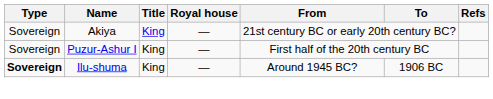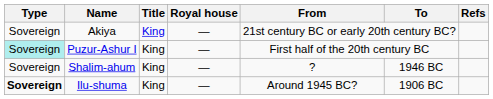 <table style="text-align:center;" class="wikitable">
 <tr>
 <th>Type</th>
 <th>Name</th>
 <th>Title</th>
 <th>Royal house</th>
 <th>From</th>
 <th>To</th>
 <th>Refs</th>
 </tr>
 <tr>
 <td>Sovereign</td>
 <td>Akiya</td>
 <td><a href='#'>King</a></td>
 <td>—</td>
 <td colspan="2">21st century BC or early 20th century BC?</td>
 <td></td>
 </tr>
 <tr>
-<td>Sovereign</td>
+<td style="background: paleturquoise;">Sovereign</td>
 <td><a href='#'>Puzur-Ashur I</a></td>
 <td>King</td>
 <td>—</td>
 <td colspan="2">First half of the 20th century BC</td>
+<td></td>
+</tr>
+<tr>
+<td>Sovereign</td>
+<td><a href='#'>Shalim-ahum</a></td>
+<td>King</td>
+<td>—</td>
+<td>?</td>
+<td>1946 BC</td>
 <td></td>
 </tr>
 <tr>
 <td><strong>Sovereign</strong></td>
 <td><a href='#'>Ilu-shuma</a></td>
 <td>King</td>
 <td>—</td>
 <td>Around 1945 BC?</td>
 <td>1906 BC</td>
 <td></td>
 </tr>
 </table>
